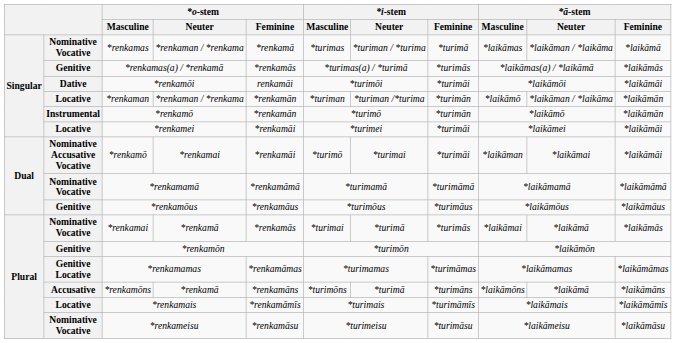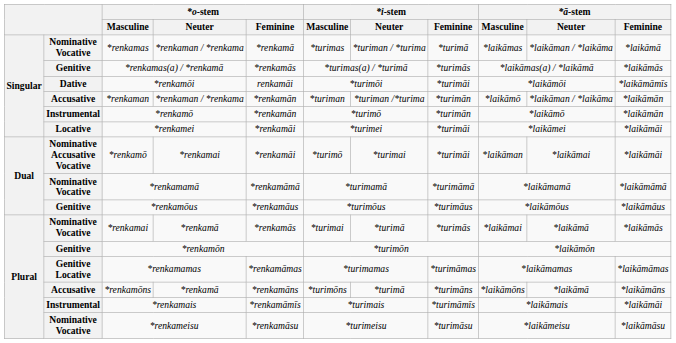 <table class="wikitable" style="text-align: center;">
 <tr>
 <th colspan="2" rowspan="2"></th>
 <th colspan="3"><em>*o</em>-stem</th>
 <th colspan="3"><em>*i</em>-stem</th>
 <th colspan="3"><em>*ā</em>-stem</th>
 </tr>
 <tr>
 <th>Masculine</th>
 <th>Neuter</th>
 <th>Feminine</th>
 <th>Masculine</th>
 <th>Neuter</th>
 <th>Feminine</th>
 <th>Masculine</th>
 <th>Neuter</th>
 <th>Feminine</th>
 </tr>
 <tr>
 <th rowspan="6">Singular</th>
 <th>Nominative<br>Vocative</th>
 <td><em>*renkamas</em></td>
 <td><em>*renkaman / *renkama</em></td>
 <td><em>*renkamā</em></td>
 <td><em>*turimas</em></td>
 <td><em>*turiman / *turima</em></td>
 <td><em>*turimā</em></td>
 <td><em>*laikāmas</em></td>
 <td><em>*laikāman / *laikāma</em></td>
 <td><em>*laikāmā</em></td>
 </tr>
 <tr>
 <th>Genitive</th>
 <td colspan="2"><em>*renkamas(a) / *renkamā</em></td>
 <td><em>*renkamās</em></td>
 <td colspan="2"><em>*turimas(a) / *turimā</em></td>
 <td><em>*turimās</em></td>
 <td colspan="2"><em>*laikāmas(a) / *laikāmā</em></td>
 <td><em>*laikāmās</em></td>
 </tr>
 <tr>
 <th>Dative</th>
 <td colspan="2"><em>*renkamōi</em></td>
 <td><em>renkamāi</em></td>
 <td colspan="2"><em>*turimōi</em></td>
 <td><em>*turimāi</em></td>
 <td colspan="2"><em>*laikāmōi</em></td>
-<td><em>*laikāmāi</em></td>
+<td><em>*laikāmāmīs</em></td>
 </tr>
 <tr>
-<th>Locative</th>
+<th>Accusative</th>
 <td><em>*renkaman</em></td>
 <td><em>*renkaman / *renkama</em></td>
 <td><em>*renkamān</em></td>
 <td><em>*turiman</em></td>
 <td><em>*turiman /*turima</em></td>
 <td><em>*turimān</em></td>
 <td><em>*laikāmō</em></td>
 <td><em>*laikāman / *laikāma</em></td>
 <td><em>*laikāmān</em></td>
 </tr>
 <tr>
 <th>Instrumental</th>
 <td colspan="2"><em>*renkamō</em></td>
 <td><em>*renkamān</em></td>
 <td colspan="2"><em>*turimō</em></td>
 <td><em>*turimān</em></td>
 <td colspan="2"><em>*laikāmō</em></td>
 <td><em>*laikāmān</em></td>
 </tr>
 <tr>
 <th>Locative</th>
 <td colspan="2"><em>*renkamei</em></td>
 <td><em>*renkamāi</em></td>
 <td colspan="2"><em>*turimei</em></td>
 <td><em>*turimāi</em></td>
 <td colspan="2"><em>*laikāmei</em></td>
 <td><em>*laikāmāi</em></td>
 </tr>
 <tr>
 <th rowspan="3">Dual</th>
 <th>Nominative<br>Accusative<br>Vocative</th>
 <td><em>*renkamō</em></td>
 <td><em>*renkamai</em></td>
 <td><em>*renkamāi</em></td>
 <td><em>*turimō</em></td>
 <td><em>*turimai</em></td>
 <td><em>*turimāi</em></td>
 <td><em>*laikāman</em></td>
 <td><em>*laikāmai</em></td>
 <td><em>*laikāmāi</em></td>
 </tr>
 <tr>
 <th>Nominative<br>Vocative</th>
 <td colspan="2"><em>*renkamamā</em></td>
 <td><em>*renkamāmā</em></td>
 <td colspan="2"><em>*turimamā</em></td>
 <td><em>*turimāmā</em></td>
 <td colspan="2"><em>*laikāmamā</em></td>
 <td><em>*laikāmāmā</em></td>
 </tr>
 <tr>
 <th>Genitive</th>
 <td colspan="2"><em>*renkamōus</em></td>
 <td><em>*renkamāus</em></td>
 <td colspan="2"><em>*turimōus</em></td>
 <td><em>*turimāus</em></td>
 <td colspan="2"><em>*laikāmōus</em></td>
 <td><em>*laikāmāus</em></td>
 </tr>
 <tr>
 <th rowspan="6">Plural</th>
 <th>Nominative<br>Vocative</th>
 <td><em>*renkamai</em></td>
 <td><em>*renkamā</em></td>
 <td><em>*renkamās</em></td>
 <td><em>*turimai</em></td>
 <td><em>*turimā</em></td>
 <td><em>*turimās</em></td>
 <td><em>*laikāmai</em></td>
 <td><em>*laikāmā</em></td>
 <td><em>*laikāmās</em></td>
 </tr>
 <tr>
 <th>Genitive</th>
 <td colspan="3"><em>*renkamōn</em></td>
 <td colspan="3"><em>*turimōn</em></td>
 <td colspan="3"><em>*laikāmōn</em></td>
 </tr>
 <tr>
 <th>Genitive<br>Locative</th>
 <td colspan="2"><em>*renkamamas</em></td>
 <td><em>*renkamāmas</em></td>
 <td colspan="2"><em>*turimamas</em></td>
 <td><em>*turimāmas</em></td>
 <td colspan="2"><em>*laikāmamas</em></td>
 <td><em>*laikāmāmas</em></td>
 </tr>
 <tr>
 <th>Accusative</th>
 <td><em>*renkamōns</em></td>
 <td><em>*renkamā</em></td>
 <td><em>*renkamāns</em></td>
 <td><em>*turimōns</em></td>
 <td><em>*turimā</em></td>
 <td><em>*turimāns</em></td>
 <td><em>*laikāmōns</em></td>
 <td><em>*laikāmā</em></td>
 <td><em>*laikāmāns</em></td>
 </tr>
 <tr>
-<th>Locative</th>
+<th>Instrumental</th>
 <td colspan="2"><em>*renkamais</em></td>
 <td><em>*renkamāmīs</em></td>
 <td colspan="2"><em>*turimais</em></td>
 <td><em>*turimāmīs</em></td>
 <td colspan="2"><em>*laikāmais</em></td>
-<td><em>*laikāmāmīs</em></td>
+<td><em>*laikāmāi</em></td>
 </tr>
 <tr>
 <th>Nominative<br>Vocative</th>
 <td colspan="2"><em>*renkameisu</em></td>
 <td><em>*renkamāsu</em></td>
 <td colspan="2"><em>*turimeisu</em></td>
 <td><em>*turimāsu</em></td>
 <td colspan="2"><em>*laikāmeisu</em></td>
 <td><em>*laikāmāsu</em></td>
 </tr>
 </table>
